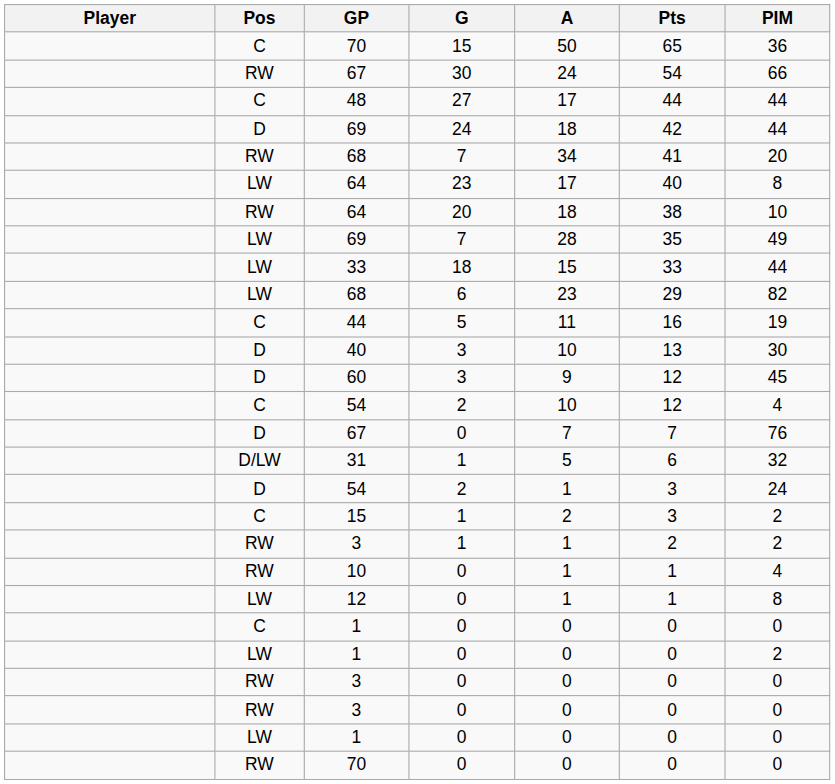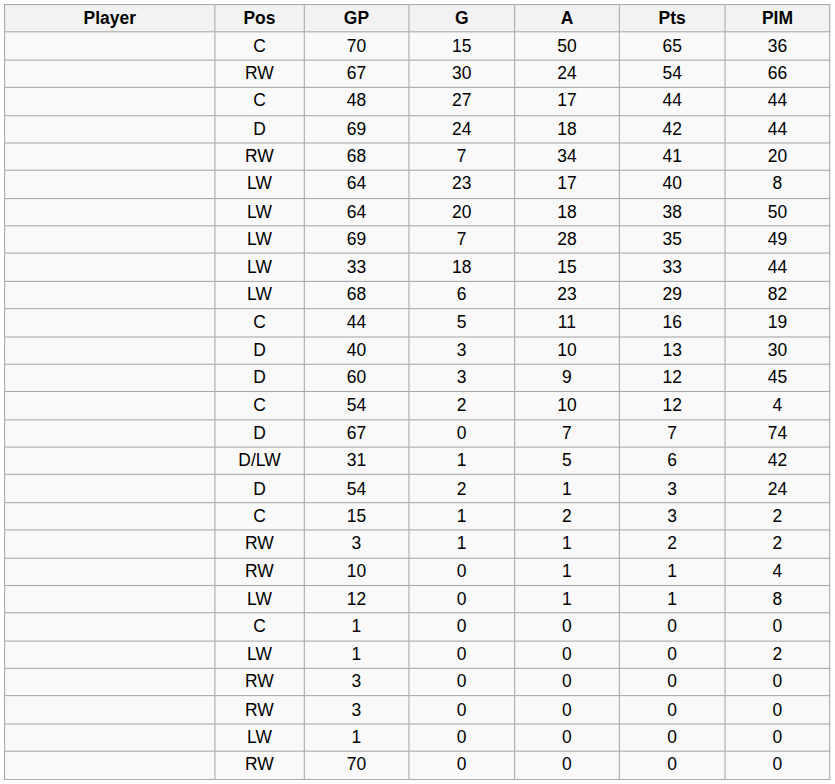 <table class="wikitable sortable" width="60%">
 <tr ALIGN="center">
 <th bgcolor="#DDDDFF" width="10%">Player</th>
 <th bgcolor="#DDDDFF" width="3%" title="Position">Pos</th>
 <th bgcolor="#DDDDFF" width="5%" title="Games played">GP</th>
 <th bgcolor="#DDDDFF" width="5%" title="Goals">G</th>
 <th bgcolor="#DDDDFF" width="5%" title="Assists">A</th>
 <th bgcolor="#DDDDFF" width="5%" title="Points">Pts</th>
 <th bgcolor="#DDDDFF" width="5%" title="Penalties in Minutes">PIM</th>
 </tr>
 <tr align="center">
 <td align="right"></td>
 <td>C</td>
 <td>70</td>
 <td>15</td>
 <td>50</td>
 <td>65</td>
 <td>36</td>
 </tr>
 <tr align="center">
 <td align="right"></td>
 <td>RW</td>
 <td>67</td>
 <td>30</td>
 <td>24</td>
 <td>54</td>
 <td>66</td>
 </tr>
 <tr align="center">
 <td align="right"></td>
 <td>C</td>
 <td>48</td>
 <td>27</td>
 <td>17</td>
 <td>44</td>
 <td>44</td>
 </tr>
 <tr align="center">
 <td align="right"></td>
 <td>D</td>
 <td>69</td>
 <td>24</td>
 <td>18</td>
 <td>42</td>
 <td>44</td>
 </tr>
 <tr align="center">
 <td align="right"></td>
 <td>RW</td>
 <td>68</td>
 <td>7</td>
 <td>34</td>
 <td>41</td>
 <td>20</td>
 </tr>
 <tr align="center">
 <td align="right"></td>
 <td>LW</td>
 <td>64</td>
 <td>23</td>
 <td>17</td>
 <td>40</td>
 <td>8</td>
 </tr>
 <tr align="center">
 <td align="right"></td>
-<td>RW</td>
+<td>LW</td>
 <td>64</td>
 <td>20</td>
 <td>18</td>
 <td>38</td>
-<td>10</td>
+<td>50</td>
 </tr>
 <tr align="center">
 <td align="right"></td>
 <td>LW</td>
 <td>69</td>
 <td>7</td>
 <td>28</td>
 <td>35</td>
 <td>49</td>
 </tr>
 <tr align="center">
 <td align="right"></td>
 <td>LW</td>
 <td>33</td>
 <td>18</td>
 <td>15</td>
 <td>33</td>
 <td>44</td>
 </tr>
 <tr align="center">
 <td align="right"></td>
 <td>LW</td>
 <td>68</td>
 <td>6</td>
 <td>23</td>
 <td>29</td>
 <td>82</td>
 </tr>
 <tr align="center">
 <td align="right"></td>
 <td>C</td>
 <td>44</td>
 <td>5</td>
 <td>11</td>
 <td>16</td>
 <td>19</td>
 </tr>
 <tr align="center">
 <td align="right"></td>
 <td>D</td>
 <td>40</td>
 <td>3</td>
 <td>10</td>
 <td>13</td>
 <td>30</td>
 </tr>
 <tr align="center">
 <td align="right"></td>
 <td>D</td>
 <td>60</td>
 <td>3</td>
 <td>9</td>
 <td>12</td>
 <td>45</td>
 </tr>
 <tr align="center">
 <td align="right"></td>
 <td>C</td>
 <td>54</td>
 <td>2</td>
 <td>10</td>
 <td>12</td>
 <td>4</td>
 </tr>
 <tr align="center">
 <td align="right"></td>
 <td>D</td>
 <td>67</td>
 <td>0</td>
 <td>7</td>
 <td>7</td>
-<td>76</td>
+<td>74</td>
 </tr>
 <tr align="center">
 <td align="right"></td>
 <td>D/LW</td>
 <td>31</td>
 <td>1</td>
 <td>5</td>
 <td>6</td>
-<td>32</td>
+<td>42</td>
 </tr>
 <tr align="center">
 <td align="right"></td>
 <td>D</td>
 <td>54</td>
 <td>2</td>
 <td>1</td>
 <td>3</td>
 <td>24</td>
 </tr>
 <tr align="center">
 <td align="right"></td>
 <td>C</td>
 <td>15</td>
 <td>1</td>
 <td>2</td>
 <td>3</td>
 <td>2</td>
 </tr>
 <tr align="center">
 <td align="right"></td>
 <td>RW</td>
 <td>3</td>
 <td>1</td>
 <td>1</td>
 <td>2</td>
 <td>2</td>
 </tr>
 <tr align="center">
 <td align="right"></td>
 <td>RW</td>
 <td>10</td>
 <td>0</td>
 <td>1</td>
 <td>1</td>
 <td>4</td>
 </tr>
 <tr align="center">
 <td align="right"></td>
 <td>LW</td>
 <td>12</td>
 <td>0</td>
 <td>1</td>
 <td>1</td>
 <td>8</td>
 </tr>
 <tr align="center">
 <td align="right"></td>
 <td>C</td>
 <td>1</td>
 <td>0</td>
 <td>0</td>
 <td>0</td>
 <td>0</td>
 </tr>
 <tr align="center">
 <td align="right"></td>
 <td>LW</td>
 <td>1</td>
 <td>0</td>
 <td>0</td>
 <td>0</td>
 <td>2</td>
 </tr>
 <tr align="center">
 <td align="right"></td>
 <td>RW</td>
 <td>3</td>
 <td>0</td>
 <td>0</td>
 <td>0</td>
 <td>0</td>
 </tr>
 <tr align="center">
 <td align="right"></td>
 <td>RW</td>
 <td>3</td>
 <td>0</td>
 <td>0</td>
 <td>0</td>
 <td>0</td>
 </tr>
 <tr align="center">
 <td align="right"></td>
 <td>LW</td>
 <td>1</td>
 <td>0</td>
 <td>0</td>
 <td>0</td>
 <td>0</td>
 </tr>
 <tr align="center">
 <td align="right"></td>
 <td>RW</td>
 <td>70</td>
 <td>0</td>
 <td>0</td>
 <td>0</td>
 <td>0</td>
 </tr>
 </table>
